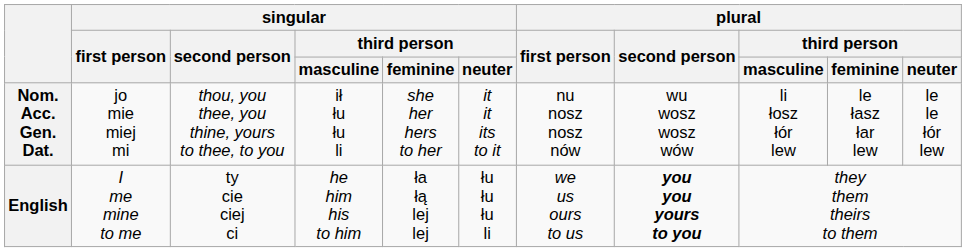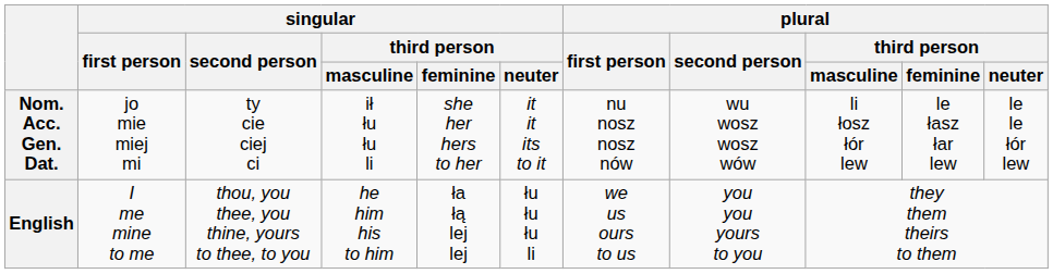 <table class="wikitable">
 <tr>
 <th rowspan="3"></th>
 <th colspan="5">singular</th>
 <th colspan="5">plural</th>
 </tr>
 <tr>
 <th rowspan="2">first person</th>
 <th rowspan="2">second person</th>
 <th colspan="3">third person</th>
 <th rowspan="2">first person</th>
 <th rowspan="2">second person</th>
 <th colspan="3">third person</th>
 </tr>
 <tr>
 <th>masculine</th>
 <th>feminine</th>
 <th>neuter</th>
 <th>masculine</th>
 <th>feminine</th>
 <th>neuter</th>
 </tr>
 <tr>
 <th align="center">Nom.<br>Acc.<br>Gen.<br>Dat.</th>
 <td align="center">jo<br>mie<br>miej<br>mi</td>
-<td align="center"><em>thou, you<br>thee, you<br>thine, yours<br>to thee, to you</em></td>
+<td align="center">ty<br>cie<br>ciej<br>ci</td>
 <td align="center">ił<br>łu<br>łu<br>li</td>
 <td align="center"><em>she<br>her<br>hers<br>to her</em></td>
 <td align="center"><em>it<br>it<br>its<br>to it</em></td>
 <td align="center">nu<br>nosz<br>nosz<br>nów</td>
 <td align="center">wu<br>wosz<br>wosz<br>wów</td>
 <td align="center">li<br>łosz<br>łór<br>lew</td>
 <td align="center">le<br>łasz<br>łar<br>lew</td>
 <td align="center">le<br>le<br>łór<br>lew</td>
 </tr>
 <tr>
 <th>English</th>
 <td align="center"><em>I<br>me<br>mine<br>to me</em></td>
-<td align="center">ty<br>cie<br>ciej<br>ci</td>
+<td align="center"><em>thou, you<br>thee, you<br>thine, yours<br>to thee, to you</em></td>
 <td align="center"><em>he<br>him<br>his<br>to him</em></td>
 <td align="center">ła<br>łą<br>lej<br>lej</td>
 <td align="center">łu<br>łu<br>łu<br>li</td>
 <td align="center"><em>we<br>us<br>ours<br>to us</em></td>
-<td align="center"><strong><em>you<br>you<br>yours<br>to you</em></strong></td>
+<td align="center"><em>you<br>you<br>yours<br>to you</em></td>
 <td align="center" colspan="3"><em>they<br>them<br>theirs<br>to them</em></td>
 </tr>
 </table>
